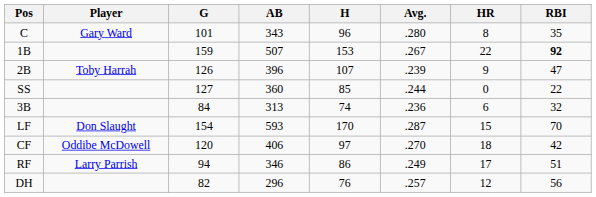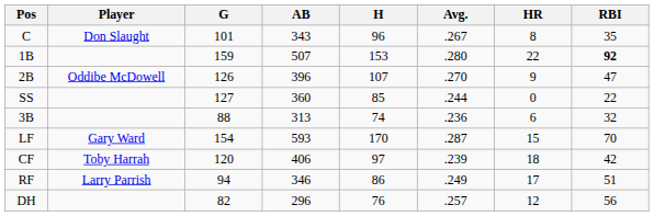 <table class="wikitable sortable">
 <tr>
 <th bgcolor="#DDDDFF" width="5%">Pos</th>
 <th bgcolor="#DDDDFF" width="16%">Player</th>
 <th bgcolor="#DDDDFF" width="9%">G</th>
 <th bgcolor="#DDDDFF" width="9%">AB</th>
 <th bgcolor="#DDDDFF" width="9%">H</th>
 <th bgcolor="#DDDDFF" width="9%">Avg.</th>
 <th bgcolor="#DDDDFF" width="9%">HR</th>
 <th bgcolor="#DDDDFF" width="9%">RBI</th>
 </tr>
 <tr align="center">
 <td>C</td>
-<td><a href='#'>Gary Ward</a></td>
+<td><a href='#'>Don Slaught</a></td>
 <td>101</td>
 <td>343</td>
 <td>96</td>
-<td>.280</td>
+<td>.267</td>
 <td>8</td>
 <td>35</td>
 </tr>
 <tr align="center">
 <td>1B</td>
 <td></td>
 <td>159</td>
 <td>507</td>
 <td>153</td>
-<td>.267</td>
+<td>.280</td>
 <td>22</td>
 <td><strong>92</strong></td>
 </tr>
 <tr align="center">
 <td>2B</td>
-<td><a href='#'>Toby Harrah</a></td>
+<td><a href='#'>Oddibe McDowell</a></td>
 <td>126</td>
 <td>396</td>
 <td>107</td>
-<td>.239</td>
+<td>.270</td>
 <td>9</td>
 <td>47</td>
 </tr>
 <tr align="center">
 <td>SS</td>
 <td></td>
 <td>127</td>
 <td>360</td>
 <td>85</td>
 <td>.244</td>
 <td>0</td>
 <td>22</td>
 </tr>
 <tr align="center">
 <td>3B</td>
 <td></td>
-<td>84</td>
+<td>88</td>
 <td>313</td>
 <td>74</td>
 <td>.236</td>
 <td>6</td>
 <td>32</td>
 </tr>
 <tr align="center">
 <td>LF</td>
-<td><a href='#'>Don Slaught</a></td>
+<td><a href='#'>Gary Ward</a></td>
 <td>154</td>
 <td>593</td>
 <td>170</td>
 <td>.287</td>
 <td>15</td>
 <td>70</td>
 </tr>
 <tr align="center">
 <td>CF</td>
-<td><a href='#'>Oddibe McDowell</a></td>
+<td><a href='#'>Toby Harrah</a></td>
 <td>120</td>
 <td>406</td>
 <td>97</td>
-<td>.270</td>
+<td>.239</td>
 <td>18</td>
 <td>42</td>
 </tr>
 <tr align="center">
 <td>RF</td>
 <td><a href='#'>Larry Parrish</a></td>
 <td>94</td>
 <td>346</td>
 <td>86</td>
 <td>.249</td>
 <td>17</td>
 <td>51</td>
 </tr>
 <tr align="center">
 <td>DH</td>
 <td></td>
 <td>82</td>
 <td>296</td>
 <td>76</td>
 <td>.257</td>
 <td>12</td>
 <td>56</td>
 </tr>
 </table>
